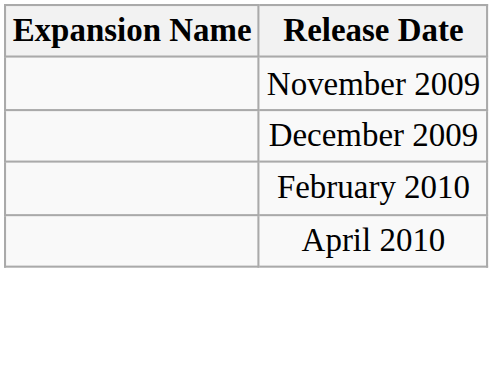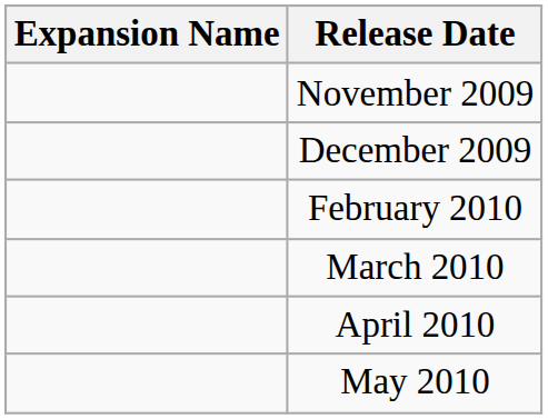 <table class="wikitable" style="text-align:center">
 <tr>
 <th>Expansion Name</th>
 <th>Release Date</th>
 </tr>
 <tr>
 <td></td>
 <td>November 2009</td>
 </tr>
 <tr>
 <td></td>
 <td>December 2009</td>
 </tr>
 <tr>
 <td></td>
 <td>February 2010</td>
 </tr>
 <tr>
 <td></td>
+<td>March 2010</td>
+</tr>
+<tr>
+<td></td>
 <td>April 2010</td>
 </tr>
+<tr>
+<td></td>
+<td>May 2010</td>
+</tr>
 </table>
